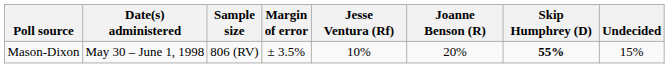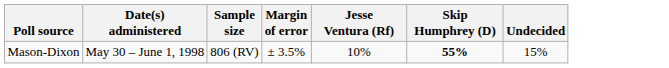 <table class="wikitable" style="font-size:90%;text-align:center;">
 <tr valign=bottom>
 <th>Poll source</th>
 <th>Date(s)<br>administered</th>
 <th>Sample<br>size</th>
 <th>Margin<br>of error</th>
 <th style="width:100px;">Jesse<br>Ventura (Rf)</th>
-<th style="width:100px;">Joanne<br>Benson (R)</th>
 <th style="width:100px;">Skip<br>Humphrey (D)</th>
 <th>Undecided</th>
 </tr>
 <tr>
 <td style="text-align:left;">Mason-Dixon</td>
 <td>May 30 – June 1, 1998</td>
 <td>806 (RV)</td>
 <td>± 3.5%</td>
 <td>10%</td>
-<td>20%</td>
 <td><strong>55%</strong></td>
 <td>15%</td>
 </tr>
 </table>
